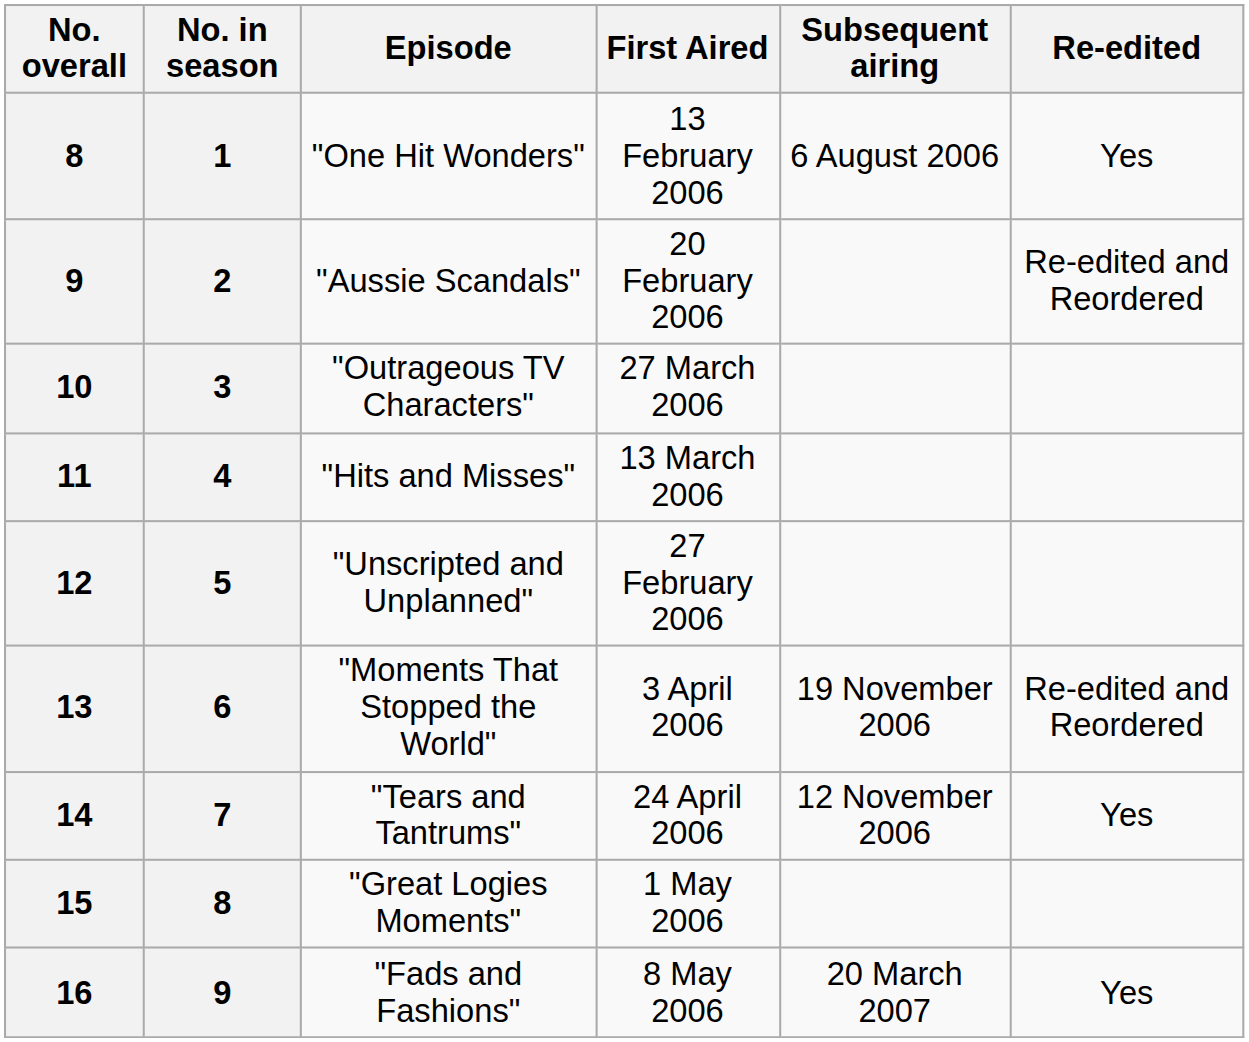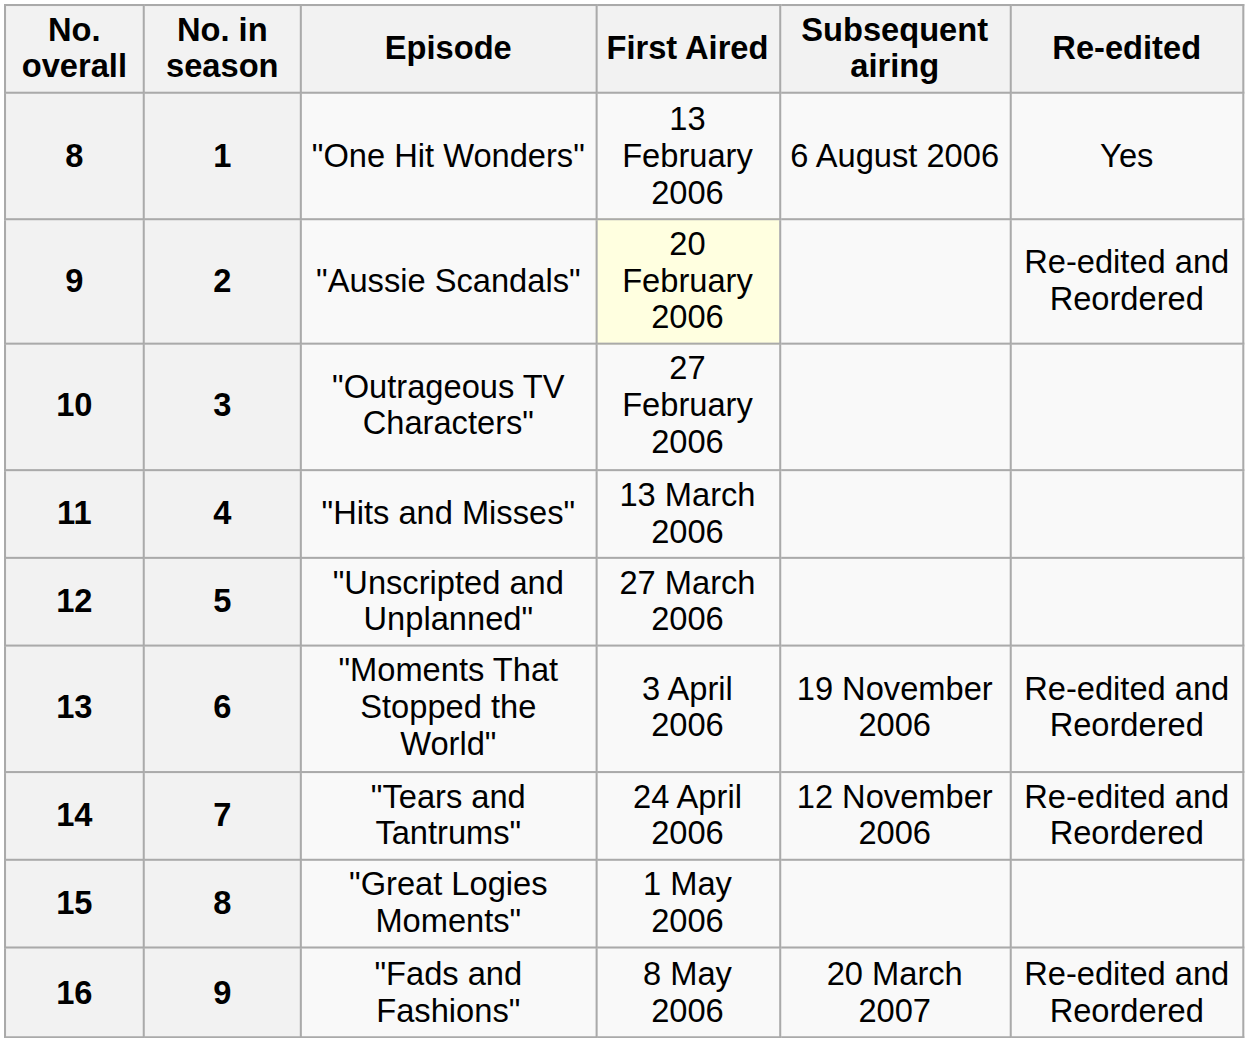 <table class="wikitable plainrowheaders" style="text-align:center;">
 <tr>
 <th>No. overall</th>
 <th>No. in season</th>
 <th>Episode</th>
 <th>First Aired</th>
 <th>Subsequent airing</th>
 <th>Re-edited</th>
 </tr>
 <tr>
 <th>8</th>
 <th>1</th>
 <td>"One Hit Wonders"</td>
 <td>13 February 2006</td>
 <td>6 August 2006</td>
 <td>Yes</td>
 </tr>
 <tr>
 <th>9</th>
 <th>2</th>
 <td>"Aussie Scandals"</td>
-<td>20 February 2006</td>
+<td style="background: lightyellow;">20 February 2006</td>
 <td></td>
 <td>Re-edited and Reordered</td>
 </tr>
 <tr>
 <th>10</th>
 <th>3</th>
 <td>"Outrageous TV Characters"</td>
-<td>27 March 2006</td>
+<td>27 February 2006</td>
 <td></td>
 <td></td>
 </tr>
 <tr>
 <th>11</th>
 <th>4</th>
 <td>"Hits and Misses"</td>
 <td>13 March 2006</td>
 <td></td>
 <td></td>
 </tr>
 <tr>
 <th>12</th>
 <th>5</th>
 <td>"Unscripted and Unplanned"</td>
-<td>27 February 2006</td>
+<td>27 March 2006</td>
 <td></td>
 <td></td>
 </tr>
 <tr>
 <th>13</th>
 <th>6</th>
 <td>"Moments That Stopped the World"</td>
 <td>3 April 2006</td>
 <td>19 November 2006</td>
 <td>Re-edited and Reordered</td>
 </tr>
 <tr>
 <th>14</th>
 <th>7</th>
 <td>"Tears and Tantrums"</td>
 <td>24 April 2006</td>
 <td>12 November 2006</td>
-<td>Yes</td>
+<td>Re-edited and Reordered</td>
 </tr>
 <tr>
 <th>15</th>
 <th>8</th>
 <td>"Great Logies Moments"</td>
 <td>1 May 2006</td>
 <td></td>
 <td></td>
 </tr>
 <tr>
 <th>16</th>
 <th>9</th>
 <td>"Fads and Fashions"</td>
 <td>8 May 2006</td>
 <td>20 March 2007</td>
-<td>Yes</td>
+<td>Re-edited and Reordered</td>
 </tr>
 </table>
